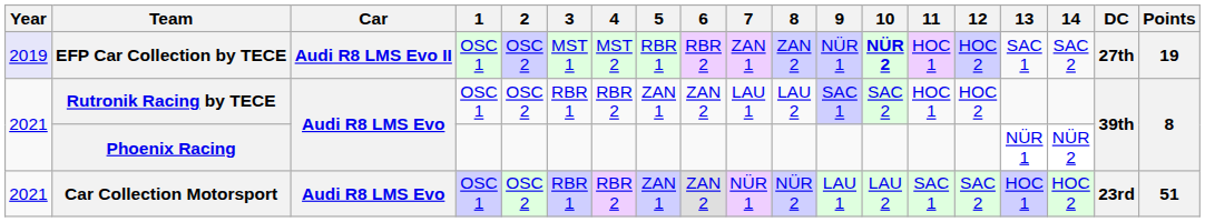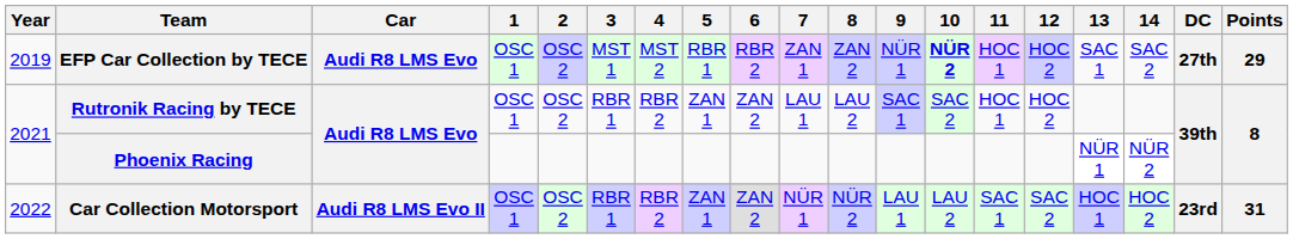 <table class="wikitable" style="text-align:center; font-size:85%">
 <tr>
 <th>Year</th>
 <th>Team</th>
 <th>Car</th>
 <th>1</th>
 <th>2</th>
 <th>3</th>
 <th>4</th>
 <th>5</th>
 <th>6</th>
 <th>7</th>
 <th>8</th>
 <th>9</th>
 <th>10</th>
 <th>11</th>
 <th>12</th>
 <th>13</th>
 <th>14</th>
 <th>DC</th>
 <th>Points</th>
 </tr>
 <tr>
-<td style="background: lavender;"><a href='#'>2019</a></td>
+<td><a href='#'>2019</a></td>
 <th nowrap>EFP Car Collection by TECE</th>
-<th><a href='#'>Audi R8 LMS Evo II</a></th>
+<th nowrap><a href='#'>Audi R8 LMS Evo</a></th>
 <td bgcolor="#DFFFDF"><a href='#'>OSC<br>1</a><br></td>
 <td bgcolor="#CFCFFF"><a href='#'>OSC<br>2</a><br></td>
 <td bgcolor="#DFFFDF"><a href='#'>MST<br>1</a><br></td>
 <td bgcolor="#DFFFDF"><a href='#'>MST<br>2</a><br></td>
 <td bgcolor="#DFFFDF"><a href='#'>RBR<br>1</a><br></td>
 <td bgcolor="#EFCFFF"><a href='#'>RBR<br>2</a><br></td>
 <td bgcolor="#EFCFFF"><a href='#'>ZAN<br>1</a><br></td>
 <td bgcolor="#CFCFFF"><a href='#'>ZAN<br>2</a><br></td>
 <td bgcolor="#CFCFFF"><a href='#'>NÜR<br>1</a><br></td>
 <td bgcolor="#DFFFDF"><strong><a href='#'>NÜR<br>2</a><br></strong></td>
 <td bgcolor="#EFCFFF"><a href='#'>HOC<br>1</a><br></td>
 <td bgcolor="#CFCFFF"><a href='#'>HOC<br>2</a><br></td>
 <td><a href='#'>SAC<br>1</a></td>
 <td><a href='#'>SAC<br>2</a></td>
 <th>27th</th>
-<th>19</th>
+<th>29</th>
 </tr>
 <tr>
 <td rowspan="2"><a href='#'>2021</a></td>
 <th><a href='#'>Rutronik Racing</a> by TECE</th>
 <th rowspan="2"><a href='#'>Audi R8 LMS Evo</a></th>
 <td><a href='#'>OSC<br>1</a></td>
 <td><a href='#'>OSC<br>2</a></td>
 <td><a href='#'>RBR<br>1</a></td>
 <td><a href='#'>RBR<br>2</a></td>
 <td><a href='#'>ZAN<br>1</a></td>
 <td><a href='#'>ZAN<br>2</a></td>
 <td><a href='#'>LAU<br>1</a></td>
 <td><a href='#'>LAU<br>2</a></td>
 <td style="background:#CFCFFF;"><a href='#'>SAC<br>1</a><br></td>
 <td style="background:#DFFFDF;"><a href='#'>SAC<br>2</a><br></td>
 <td><a href='#'>HOC<br>1</a></td>
 <td><a href='#'>HOC<br>2</a></td>
 <td></td>
 <td></td>
 <th rowspan="2">39th</th>
 <th rowspan="2">8</th>
 </tr>
 <tr>
 <th><a href='#'>Phoenix Racing</a></th>
 <td></td>
 <td></td>
 <td></td>
 <td></td>
 <td></td>
 <td></td>
 <td></td>
 <td></td>
 <td></td>
 <td></td>
 <td></td>
 <td></td>
 <td style="background:#FFFFFF;"><a href='#'>NÜR<br>1</a><br></td>
 <td style="background:#FFFFFF;"><a href='#'>NÜR<br>2</a><br></td>
 </tr>
 <tr>
-<td><a href='#'>2021</a></td>
+<td><a href='#'>2022</a></td>
 <th>Car Collection Motorsport</th>
-<th nowrap><a href='#'>Audi R8 LMS Evo</a></th>
+<th><a href='#'>Audi R8 LMS Evo II</a></th>
 <td style="background:#CFCFFF;"><a href='#'>OSC<br>1</a><br></td>
 <td style="background:#DFFFDF;"><a href='#'>OSC<br>2</a><br></td>
 <td style="background:#CFCFFF;"><a href='#'>RBR<br>1</a><br></td>
 <td style="background:#EFCFFF;"><a href='#'>RBR<br>2</a><br></td>
 <td style="background:#CFCFFF;"><a href='#'>ZAN<br>1</a><br></td>
 <td style="background:#DFDFDF;"><a href='#'>ZAN<br>2</a><br></td>
 <td style="background:#EFCFFF;"><a href='#'>NÜR<br>1</a><br></td>
 <td style="background:#CFCFFF;"><a href='#'>NÜR<br>2</a><br></td>
 <td style="background:#DFFFDF;"><a href='#'>LAU<br>1</a><br></td>
 <td style="background:#DFFFDF;"><a href='#'>LAU<br>2</a><br></td>
 <td style="background:#DFFFDF;"><a href='#'>SAC<br>1</a><br></td>
 <td style="background:#DFFFDF;"><a href='#'>SAC<br>2</a><br></td>
 <td style="background:#CFCFFF;"><a href='#'>HOC<br>1</a><br></td>
 <td style="background:#DFFFDF;"><a href='#'>HOC<br>2</a><br></td>
 <th>23rd</th>
-<th>51</th>
+<th>31</th>
 </tr>
 </table>
